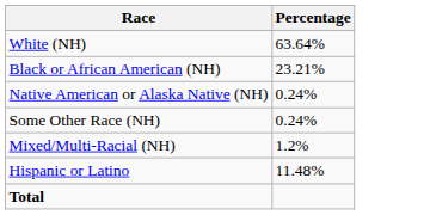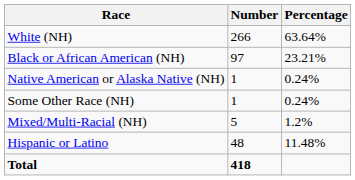 <table class="wikitable">
 <tr>
 <th>Race</th>
+<th>Number</th>
 <th>Percentage</th>
 </tr>
 <tr>
 <td><a href='#'>White</a> (NH)</td>
+<td>266</td>
 <td>63.64%</td>
 </tr>
 <tr>
 <td><a href='#'>Black or African American</a> (NH)</td>
+<td>97</td>
 <td>23.21%</td>
 </tr>
 <tr>
 <td><a href='#'>Native American</a> or <a href='#'>Alaska Native</a> (NH)</td>
+<td>1</td>
 <td>0.24%</td>
 </tr>
 <tr>
 <td>Some Other Race (NH)</td>
+<td>1</td>
 <td>0.24%</td>
 </tr>
 <tr>
 <td><a href='#'>Mixed/Multi-Racial</a> (NH)</td>
+<td>5</td>
 <td>1.2%</td>
 </tr>
 <tr>
 <td><a href='#'>Hispanic or Latino</a></td>
+<td>48</td>
 <td>11.48%</td>
 </tr>
 <tr>
 <td><strong>Total</strong></td>
+<td><strong>418</strong></td>
 <td></td>
 </tr>
 </table>
